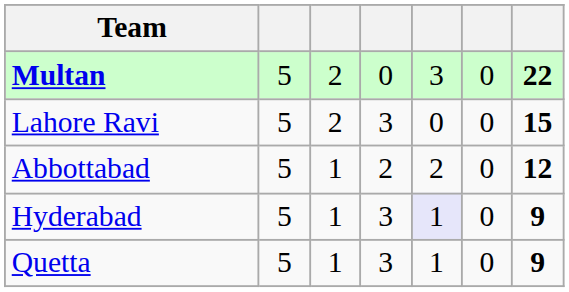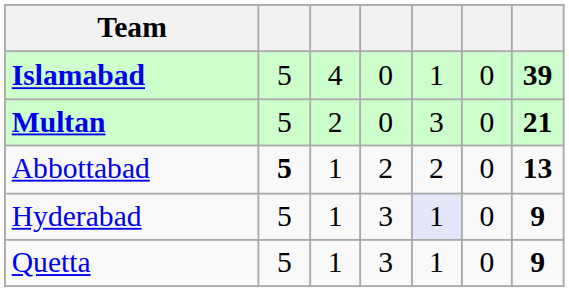 <table class="wikitable sortable" style="text-align:center";"font-size:95%">
 <tr>
 <th style="width:130px;">Team</th>
 <th style="width:20px;"></th>
 <th style="width:20px;"></th>
 <th style="width:20px;"></th>
 <th style="width:20px;"></th>
 <th style="width:20px;"></th>
 <th style="width:20px;"></th>
 </tr>
 <tr bgcolor="#ccffcc">
+<td style="text-align:left"><strong><a href='#'>Islamabad</a></strong></td>
+<td>5</td>
+<td>4</td>
+<td>0</td>
+<td>1</td>
+<td>0</td>
+<td><strong>39</strong></td>
+</tr>
+<tr bgcolor="#ccffcc">
 <td style="text-align:left"><strong><a href='#'>Multan</a></strong></td>
 <td>5</td>
 <td>2</td>
 <td>0</td>
 <td>3</td>
 <td>0</td>
-<td><strong>22</strong></td>
-</tr>
-<tr>
-<td style="text-align:left"><a href='#'>Lahore Ravi</a></td>
-<td>5</td>
-<td>2</td>
-<td>3</td>
-<td>0</td>
-<td>0</td>
-<td><strong>15</strong></td>
+<td><strong>21</strong></td>
 </tr>
 <tr>
 <td style="text-align:left"><a href='#'>Abbottabad</a></td>
-<td>5</td>
+<td><strong>5</strong></td>
 <td>1</td>
 <td>2</td>
 <td>2</td>
 <td>0</td>
-<td><strong>12</strong></td>
+<td><strong>13</strong></td>
 </tr>
 <tr>
 <td style="text-align:left"><a href='#'>Hyderabad</a></td>
 <td>5</td>
 <td>1</td>
 <td>3</td>
 <td style="background: lavender;">1</td>
 <td>0</td>
 <td><strong>9</strong></td>
 </tr>
 <tr>
 <td style="text-align:left"><a href='#'>Quetta</a></td>
 <td>5</td>
 <td>1</td>
 <td>3</td>
 <td>1</td>
 <td>0</td>
 <td><strong>9</strong></td>
 </tr>
 </table>
